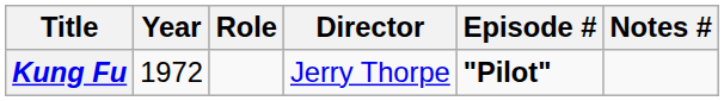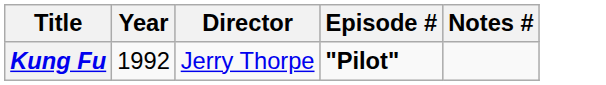 <table class="wikitable plainrowheaders sortable">
 <tr>
 <th scope="col">Title</th>
 <th scope="col">Year</th>
-<th scope="col">Role</th>
 <th scope="col">Director</th>
 <th scope="col" class="unsortable">Episode #</th>
 <th scope="col" class="unsortable">Notes #</th>
 </tr>
 <tr>
 <th scope="row"><em><a href='#'>Kung Fu</a></em></th>
-<td>1972</td>
-<td></td>
+<td>1992</td>
 <td><a href='#'>Jerry Thorpe</a></td>
 <td><strong>"Pilot"</strong></td>
 <td></td>
 </tr>
 </table>
